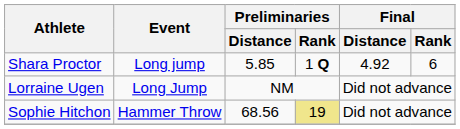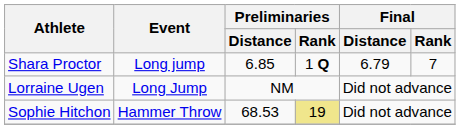 <table class=wikitable style="font-size:90%">
 <tr>
 <th rowspan=2>Athlete</th>
 <th rowspan=2>Event</th>
 <th colspan=2>Preliminaries</th>
 <th colspan=2>Final</th>
 </tr>
 <tr>
 <th>Distance</th>
 <th>Rank</th>
 <th>Distance</th>
 <th>Rank</th>
 </tr>
 <tr>
 <td><a href='#'>Shara Proctor</a></td>
 <td align="center"><a href='#'>Long jump</a></td>
-<td align="center">5.85</td>
+<td align="center">6.85</td>
 <td align="center">1 <strong>Q</strong></td>
-<td align="center">4.92</td>
-<td align="center">6</td>
+<td align="center">6.79</td>
+<td align="center">7</td>
 </tr>
 <tr>
 <td><a href='#'>Lorraine Ugen</a></td>
 <td align="center"><a href='#'>Long Jump</a></td>
 <td align=center colspan= 2>NM</td>
 <td align=center colspan= 2>Did not advance</td>
 </tr>
 <tr>
 <td><a href='#'>Sophie Hitchon</a></td>
 <td align="center"><a href='#'>Hammer Throw</a></td>
-<td align="center">68.56</td>
+<td align="center">68.53</td>
 <td align="center" style="background: khaki;">19</td>
 <td align=center colspan= 2>Did not advance</td>
 </tr>
 <tr>
 </tr>
 </table>
